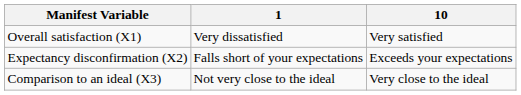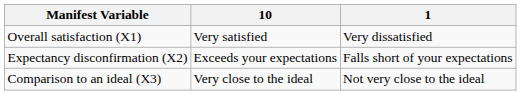 <table class="wikitable">
 <tr>
 <th>Manifest Variable</th>
+<th>10</th>
 <th>1</th>
-<th>10</th>
 </tr>
 <tr>
 <td>Overall satisfaction (X1)</td>
+<td>Very satisfied</td>
 <td>Very dissatisfied</td>
-<td>Very satisfied</td>
 </tr>
 <tr>
 <td>Expectancy disconfirmation (X2)</td>
+<td>Exceeds your expectations</td>
 <td>Falls short of your expectations</td>
-<td>Exceeds your expectations</td>
 </tr>
 <tr>
 <td>Comparison to an ideal (X3)</td>
+<td>Very close to the ideal</td>
 <td>Not very close to the ideal</td>
-<td>Very close to the ideal</td>
 </tr>
 </table>
